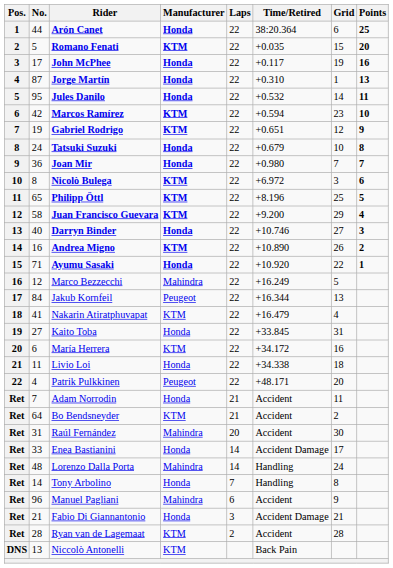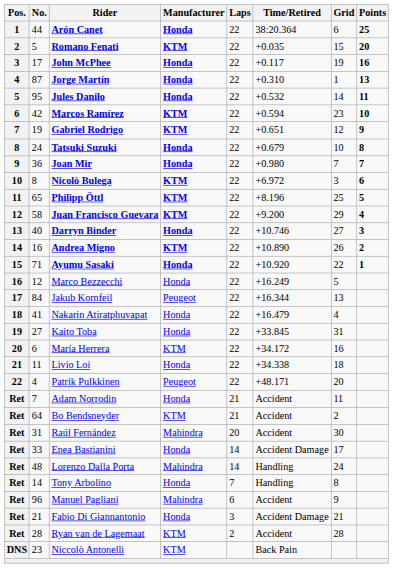 <table class="wikitable" style="font-size: 95%;">
 <tr>
 <th>Pos.</th>
 <th>No.</th>
 <th>Rider</th>
 <th>Manufacturer</th>
 <th>Laps</th>
 <th>Time/Retired</th>
 <th>Grid</th>
 <th>Points</th>
 </tr>
 <tr>
 <th>1</th>
 <td>44</td>
 <td> <strong><a href='#'>Arón Canet</a></strong></td>
 <td><strong><a href='#'>Honda</a></strong></td>
 <td>22</td>
 <td>38:20.364</td>
 <td>6</td>
 <td><strong>25</strong></td>
 </tr>
 <tr>
 <th>2</th>
 <td>5</td>
 <td> <strong><a href='#'>Romano Fenati</a></strong></td>
 <td><strong><a href='#'>KTM</a></strong></td>
 <td>22</td>
 <td>+0.035</td>
 <td>15</td>
 <td><strong>20</strong></td>
 </tr>
 <tr>
 <th>3</th>
 <td>17</td>
 <td> <strong><a href='#'>John McPhee</a></strong></td>
 <td><strong><a href='#'>Honda</a></strong></td>
 <td>22</td>
 <td>+0.117</td>
 <td>19</td>
 <td><strong>16</strong></td>
 </tr>
 <tr>
 <th>4</th>
 <td>87</td>
 <td> <strong><a href='#'>Jorge Martín</a></strong></td>
 <td><strong><a href='#'>Honda</a></strong></td>
 <td>22</td>
 <td>+0.310</td>
 <td>1</td>
 <td><strong>13</strong></td>
 </tr>
 <tr>
 <th>5</th>
 <td>95</td>
 <td> <strong><a href='#'>Jules Danilo</a></strong></td>
 <td><strong><a href='#'>Honda</a></strong></td>
 <td>22</td>
 <td>+0.532</td>
 <td>14</td>
 <td><strong>11</strong></td>
 </tr>
 <tr>
 <th>6</th>
 <td>42</td>
 <td> <strong><a href='#'>Marcos Ramírez</a></strong></td>
 <td><strong><a href='#'>KTM</a></strong></td>
 <td>22</td>
 <td>+0.594</td>
 <td>23</td>
 <td><strong>10</strong></td>
 </tr>
 <tr>
 <th>7</th>
 <td>19</td>
 <td> <strong><a href='#'>Gabriel Rodrigo</a></strong></td>
 <td><strong><a href='#'>KTM</a></strong></td>
 <td>22</td>
 <td>+0.651</td>
 <td>12</td>
 <td><strong>9</strong></td>
 </tr>
 <tr>
 <th>8</th>
 <td>24</td>
 <td> <strong><a href='#'>Tatsuki Suzuki</a></strong></td>
 <td><strong><a href='#'>Honda</a></strong></td>
 <td>22</td>
 <td>+0.679</td>
 <td>10</td>
 <td><strong>8</strong></td>
 </tr>
 <tr>
 <th>9</th>
 <td>36</td>
 <td> <strong><a href='#'>Joan Mir</a></strong></td>
 <td><strong><a href='#'>Honda</a></strong></td>
 <td>22</td>
 <td>+0.980</td>
 <td>7</td>
 <td><strong>7</strong></td>
 </tr>
 <tr>
 <th>10</th>
 <td>8</td>
 <td> <strong><a href='#'>Nicolò Bulega</a></strong></td>
 <td><strong><a href='#'>KTM</a></strong></td>
 <td>22</td>
 <td>+6.972</td>
 <td>3</td>
 <td><strong>6</strong></td>
 </tr>
 <tr>
 <th>11</th>
 <td>65</td>
 <td> <strong><a href='#'>Philipp Öttl</a></strong></td>
 <td><strong><a href='#'>KTM</a></strong></td>
 <td>22</td>
 <td>+8.196</td>
 <td>25</td>
 <td><strong>5</strong></td>
 </tr>
 <tr>
 <th>12</th>
 <td>58</td>
 <td> <strong><a href='#'>Juan Francisco Guevara</a></strong></td>
 <td><strong><a href='#'>KTM</a></strong></td>
 <td>22</td>
 <td>+9.200</td>
 <td>29</td>
 <td><strong>4</strong></td>
 </tr>
 <tr>
 <th>13</th>
 <td>40</td>
 <td> <strong><a href='#'>Darryn Binder</a></strong></td>
 <td><strong><a href='#'>Honda</a></strong></td>
 <td>22</td>
 <td>+10.746</td>
 <td>27</td>
 <td><strong>3</strong></td>
 </tr>
 <tr>
 <th>14</th>
 <td>16</td>
 <td> <strong><a href='#'>Andrea Migno</a></strong></td>
 <td><strong><a href='#'>KTM</a></strong></td>
 <td>22</td>
 <td>+10.890</td>
 <td>26</td>
 <td><strong>2</strong></td>
 </tr>
 <tr>
 <th>15</th>
 <td>71</td>
 <td> <strong><a href='#'>Ayumu Sasaki</a></strong></td>
 <td><strong><a href='#'>Honda</a></strong></td>
 <td>22</td>
 <td>+10.920</td>
 <td>22</td>
 <td><strong>1</strong></td>
 </tr>
 <tr>
 <th>16</th>
 <td>12</td>
 <td> <a href='#'>Marco Bezzecchi</a></td>
-<td><a href='#'>Mahindra</a></td>
+<td><a href='#'>Honda</a></td>
 <td>22</td>
 <td>+16.249</td>
 <td>5</td>
 <td></td>
 </tr>
 <tr>
 <th>17</th>
 <td>84</td>
 <td> <a href='#'>Jakub Kornfeil</a></td>
 <td><a href='#'>Peugeot</a></td>
 <td>22</td>
 <td>+16.344</td>
 <td>13</td>
 <td></td>
 </tr>
 <tr>
 <th>18</th>
 <td>41</td>
 <td> <a href='#'>Nakarin Atiratphuvapat</a></td>
-<td><a href='#'>KTM</a></td>
+<td><a href='#'>Honda</a></td>
 <td>22</td>
 <td>+16.479</td>
 <td>4</td>
 <td></td>
 </tr>
 <tr>
 <th>19</th>
 <td>27</td>
 <td> <a href='#'>Kaito Toba</a></td>
 <td><a href='#'>Honda</a></td>
 <td>22</td>
 <td>+33.845</td>
 <td>31</td>
 <td></td>
 </tr>
 <tr>
 <th>20</th>
 <td>6</td>
 <td> <a href='#'>María Herrera</a></td>
 <td><a href='#'>KTM</a></td>
 <td>22</td>
 <td>+34.172</td>
 <td>16</td>
 <td></td>
 </tr>
 <tr>
 <th>21</th>
 <td>11</td>
 <td> <a href='#'>Livio Loi</a></td>
 <td><a href='#'>Honda</a></td>
 <td>22</td>
 <td>+34.338</td>
 <td>18</td>
 <td></td>
 </tr>
 <tr>
 <th>22</th>
 <td>4</td>
 <td> <a href='#'>Patrik Pulkkinen</a></td>
 <td><a href='#'>Peugeot</a></td>
 <td>22</td>
 <td>+48.171</td>
 <td>20</td>
 <td></td>
 </tr>
 <tr>
 <th>Ret</th>
 <td>7</td>
 <td> <a href='#'>Adam Norrodin</a></td>
 <td><a href='#'>Honda</a></td>
 <td>21</td>
 <td>Accident</td>
 <td>11</td>
 <td></td>
 </tr>
 <tr>
 <th>Ret</th>
 <td>64</td>
 <td> <a href='#'>Bo Bendsneyder</a></td>
 <td><a href='#'>KTM</a></td>
 <td>21</td>
 <td>Accident</td>
 <td>2</td>
 <td></td>
 </tr>
 <tr>
 <th>Ret</th>
 <td>31</td>
 <td> <a href='#'>Raúl Fernández</a></td>
 <td><a href='#'>Mahindra</a></td>
 <td>20</td>
 <td>Accident</td>
 <td>30</td>
 <td></td>
 </tr>
 <tr>
 <th>Ret</th>
 <td>33</td>
 <td> <a href='#'>Enea Bastianini</a></td>
 <td><a href='#'>Honda</a></td>
 <td>14</td>
 <td>Accident Damage</td>
 <td>17</td>
 <td></td>
 </tr>
 <tr>
 <th>Ret</th>
 <td>48</td>
 <td> <a href='#'>Lorenzo Dalla Porta</a></td>
 <td><a href='#'>Mahindra</a></td>
 <td>14</td>
 <td>Handling</td>
 <td>24</td>
 <td></td>
 </tr>
 <tr>
 <th>Ret</th>
 <td>14</td>
 <td> <a href='#'>Tony Arbolino</a></td>
 <td><a href='#'>Honda</a></td>
 <td>7</td>
 <td>Handling</td>
 <td>8</td>
 <td></td>
 </tr>
 <tr>
 <th>Ret</th>
 <td>96</td>
 <td> <a href='#'>Manuel Pagliani</a></td>
 <td><a href='#'>Mahindra</a></td>
 <td>6</td>
 <td>Accident</td>
 <td>9</td>
 <td></td>
 </tr>
 <tr>
 <th>Ret</th>
 <td>21</td>
 <td> <a href='#'>Fabio Di Giannantonio</a></td>
 <td><a href='#'>Honda</a></td>
 <td>3</td>
 <td>Accident Damage</td>
 <td>21</td>
 <td></td>
 </tr>
 <tr>
 <th>Ret</th>
 <td>28</td>
 <td> <a href='#'>Ryan van de Lagemaat</a></td>
 <td><a href='#'>KTM</a></td>
 <td>2</td>
 <td>Accident</td>
 <td>28</td>
 <td></td>
 </tr>
 <tr>
 <th>DNS</th>
-<td>13</td>
+<td>23</td>
 <td> <a href='#'>Niccolò Antonelli</a></td>
 <td><a href='#'>KTM</a></td>
 <td></td>
 <td>Back Pain</td>
 <td></td>
 <td></td>
 </tr>
 <tr>
 <th colspan=8></th>
 </tr>
 </table>
